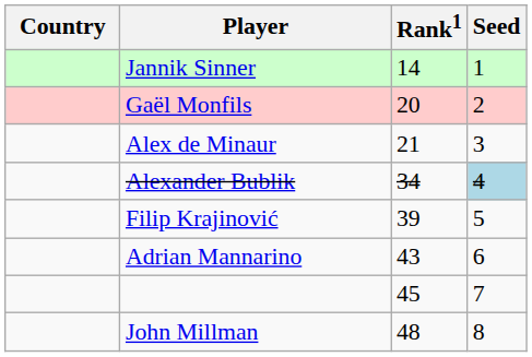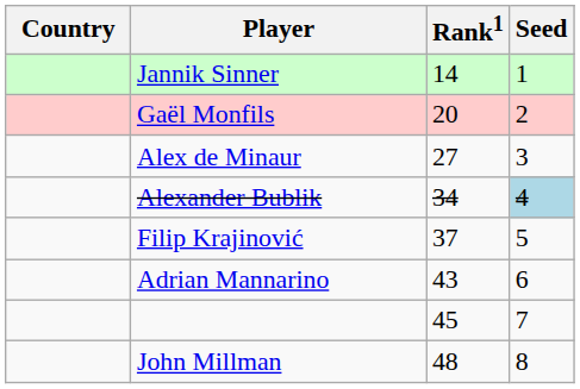 <table class="wikitable" border="1">
 <tr>
 <th width="70">Country</th>
 <th width="175">Player</th>
 <th>Rank<sup>1</sup></th>
 <th>Seed</th>
 </tr>
 <tr bgcolor=#cfc>
 <td></td>
 <td><a href='#'>Jannik Sinner</a></td>
 <td>14</td>
 <td>1</td>
 </tr>
 <tr bgcolor=#fcc>
 <td></td>
 <td><a href='#'>Gaël Monfils</a></td>
 <td>20</td>
 <td>2</td>
 </tr>
 <tr>
 <td></td>
 <td><a href='#'>Alex de Minaur</a></td>
-<td>21</td>
+<td>27</td>
 <td>3</td>
 </tr>
 <tr>
 <td><s></s></td>
 <td><s><a href='#'>Alexander Bublik</a></s></td>
 <td><s>34</s></td>
 <td style="background: lightblue;"><s>4</s></td>
 </tr>
 <tr>
 <td></td>
 <td><a href='#'>Filip Krajinović</a></td>
-<td>39</td>
+<td>37</td>
 <td>5</td>
 </tr>
 <tr>
 <td></td>
 <td><a href='#'>Adrian Mannarino</a></td>
 <td>43</td>
 <td>6</td>
 </tr>
 <tr>
 <td></td>
 <td></td>
 <td>45</td>
 <td>7</td>
 </tr>
 <tr>
 <td></td>
 <td><a href='#'>John Millman</a></td>
 <td>48</td>
 <td>8</td>
 </tr>
 </table>
